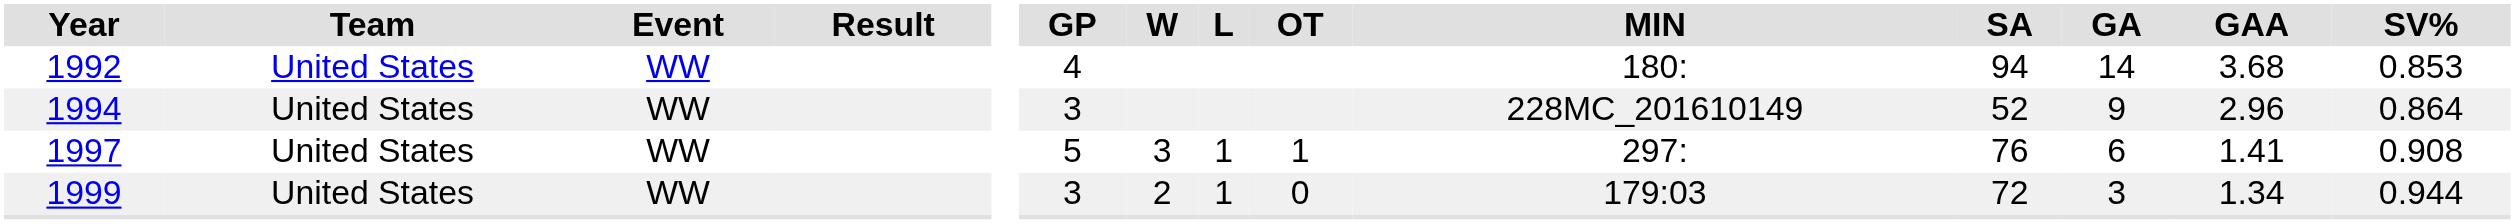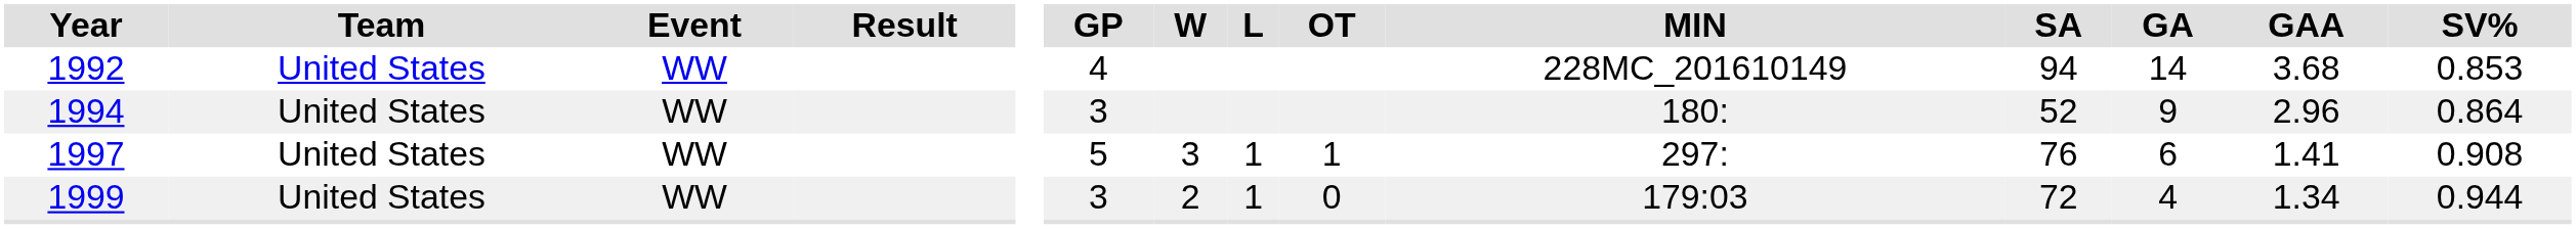 <table border="0" cellpadding="1" cellspacing="0" style="text-align:center; width:75%">
 <tr>
 <th bgcolor="#e0e0e0">Year</th>
 <th bgcolor="#e0e0e0">Team</th>
 <th bgcolor="#e0e0e0">Event</th>
 <th bgcolor="#e0e0e0">Result</th>
 <th rowspan="94" bgcolor="#ffffff"> </th>
 <th bgcolor="#e0e0e0">GP</th>
 <th bgcolor="#e0e0e0">W</th>
 <th bgcolor="#e0e0e0">L</th>
 <th bgcolor="#e0e0e0">OT</th>
 <th bgcolor="#e0e0e0">MIN</th>
 <th bgcolor="#e0e0e0">SA</th>
 <th bgcolor="#e0e0e0">GA</th>
 <th bgcolor="#e0e0e0">GAA</th>
 <th bgcolor="#e0e0e0">SV%</th>
 </tr>
 <tr>
 <td><a href='#'>1992</a></td>
 <td><a href='#'>United States</a></td>
 <td><a href='#'>WW</a></td>
 <td></td>
 <td>4</td>
 <td></td>
 <td></td>
 <td></td>
-<td>180:</td>
+<td>228MC_201610149</td>
 <td>94</td>
 <td>14</td>
 <td>3.68</td>
 <td>0.853</td>
 </tr>
 <tr style="background-color:#f0f0f0;">
 <td><a href='#'>1994</a></td>
 <td>United States</td>
 <td>WW</td>
 <td></td>
 <td>3</td>
 <td></td>
 <td></td>
 <td></td>
-<td>228MC_201610149</td>
+<td>180:</td>
 <td>52</td>
 <td>9</td>
 <td>2.96</td>
 <td>0.864</td>
 </tr>
 <tr>
 <td><a href='#'>1997</a></td>
 <td>United States</td>
 <td>WW</td>
 <td></td>
 <td>5</td>
 <td>3</td>
 <td>1</td>
 <td>1</td>
 <td>297:</td>
 <td>76</td>
 <td>6</td>
 <td>1.41</td>
 <td>0.908</td>
 </tr>
 <tr style="background-color:#f0f0f0;">
 <td><a href='#'>1999</a></td>
 <td>United States</td>
 <td>WW</td>
 <td></td>
 <td>3</td>
 <td>2</td>
 <td>1</td>
 <td>0</td>
 <td>179:03</td>
 <td>72</td>
-<td>3</td>
+<td>4</td>
 <td>1.34</td>
 <td>0.944</td>
 </tr>
 <tr bgcolor="#e0e0e0">
 <th colspan="4"></th>
 <th></th>
 <th></th>
 <th></th>
 <th></th>
 <th align="right"></th>
 <th></th>
 <th></th>
 <th></th>
 <th></th>
 </tr>
 </table>
